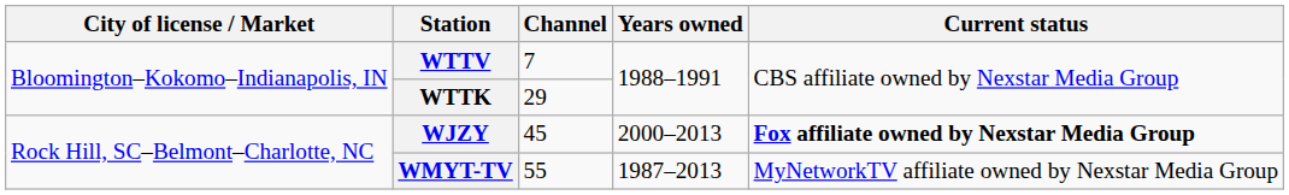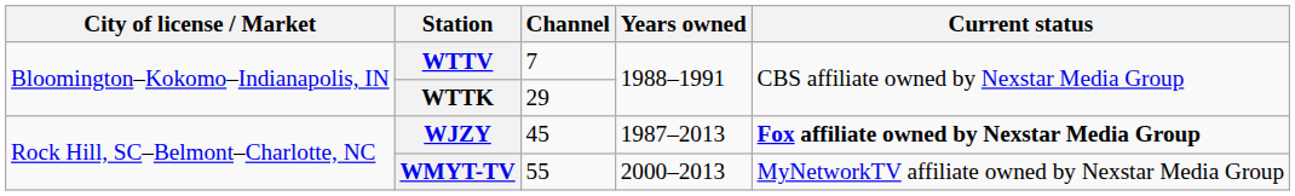 <table class="wikitable">
 <tr>
 <th>City of license / Market</th>
 <th>Station</th>
 <th>Channel</th>
 <th>Years owned</th>
 <th>Current status</th>
 </tr>
 <tr>
 <td rowspan="2"><a href='#'>Bloomington</a>–<a href='#'>Kokomo</a>–<a href='#'>Indianapolis, IN</a></td>
 <th><a href='#'>WTTV</a></th>
 <td>7</td>
 <td rowspan="2">1988–1991</td>
 <td rowspan="2">CBS affiliate owned by <a href='#'>Nexstar Media Group</a></td>
 </tr>
 <tr>
 <th>WTTK</th>
 <td>29</td>
 </tr>
 <tr>
 <td rowspan="2"><a href='#'>Rock Hill, SC</a>–<a href='#'>Belmont</a>–<a href='#'>Charlotte, NC</a></td>
 <th><a href='#'>WJZY</a></th>
 <td>45</td>
-<td>2000–2013</td>
+<td>1987–2013</td>
 <td><strong><a href='#'>Fox</a> affiliate owned by Nexstar Media Group</strong></td>
 </tr>
 <tr>
 <th><a href='#'>WMYT-TV</a></th>
 <td>55</td>
-<td>1987–2013</td>
+<td>2000–2013</td>
 <td><a href='#'>MyNetworkTV</a> affiliate owned by Nexstar Media Group</td>
 </tr>
 </table>
